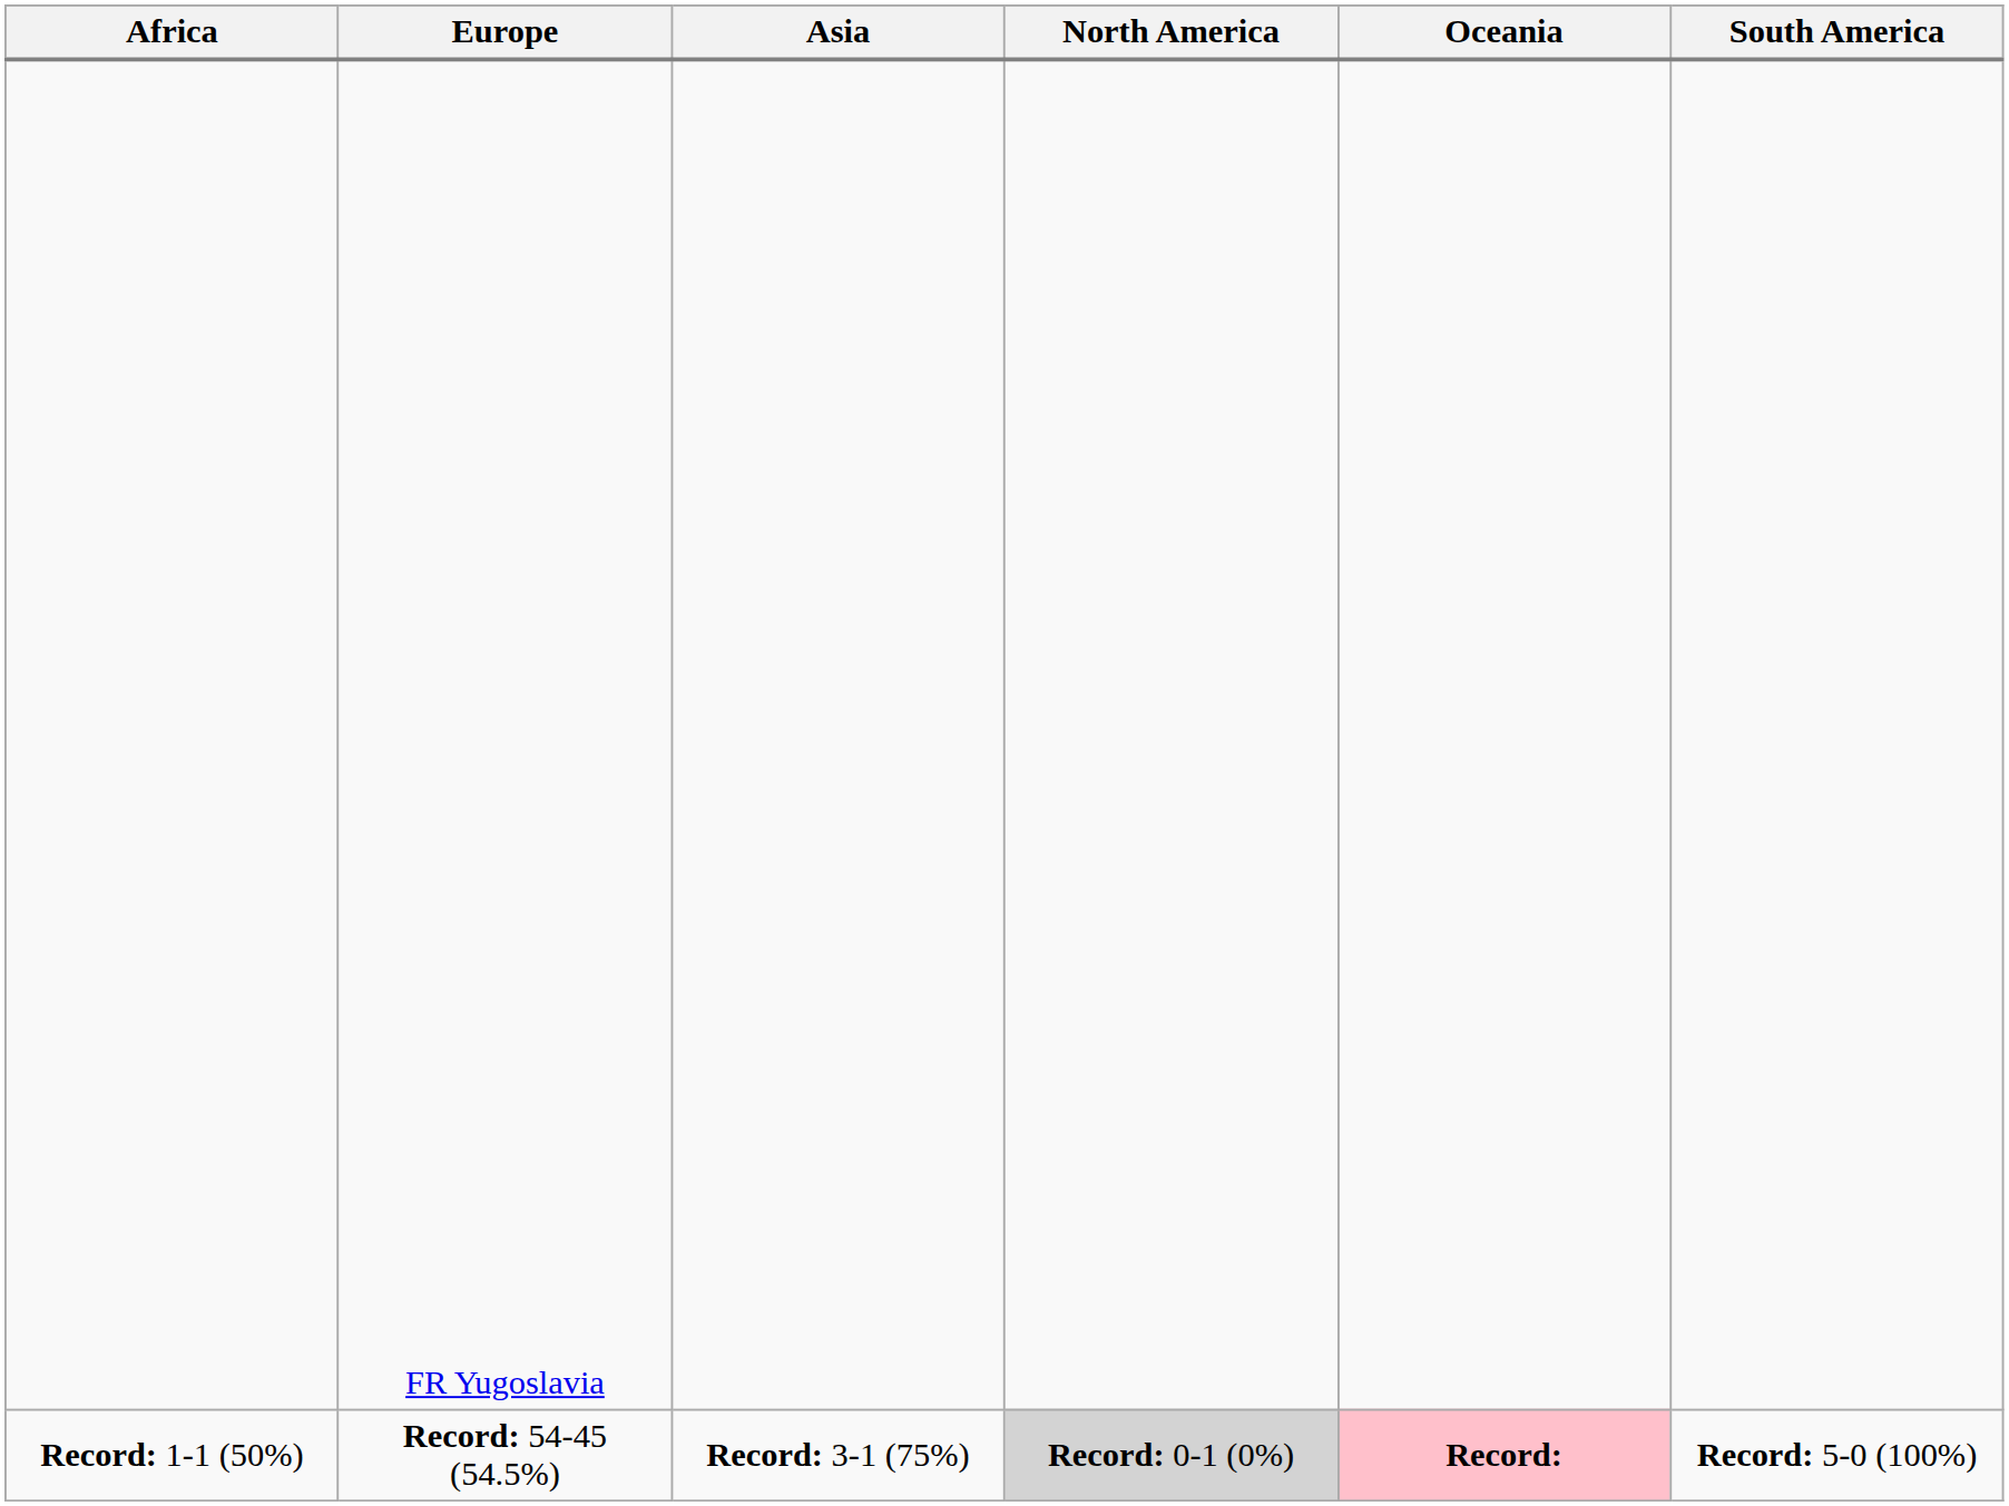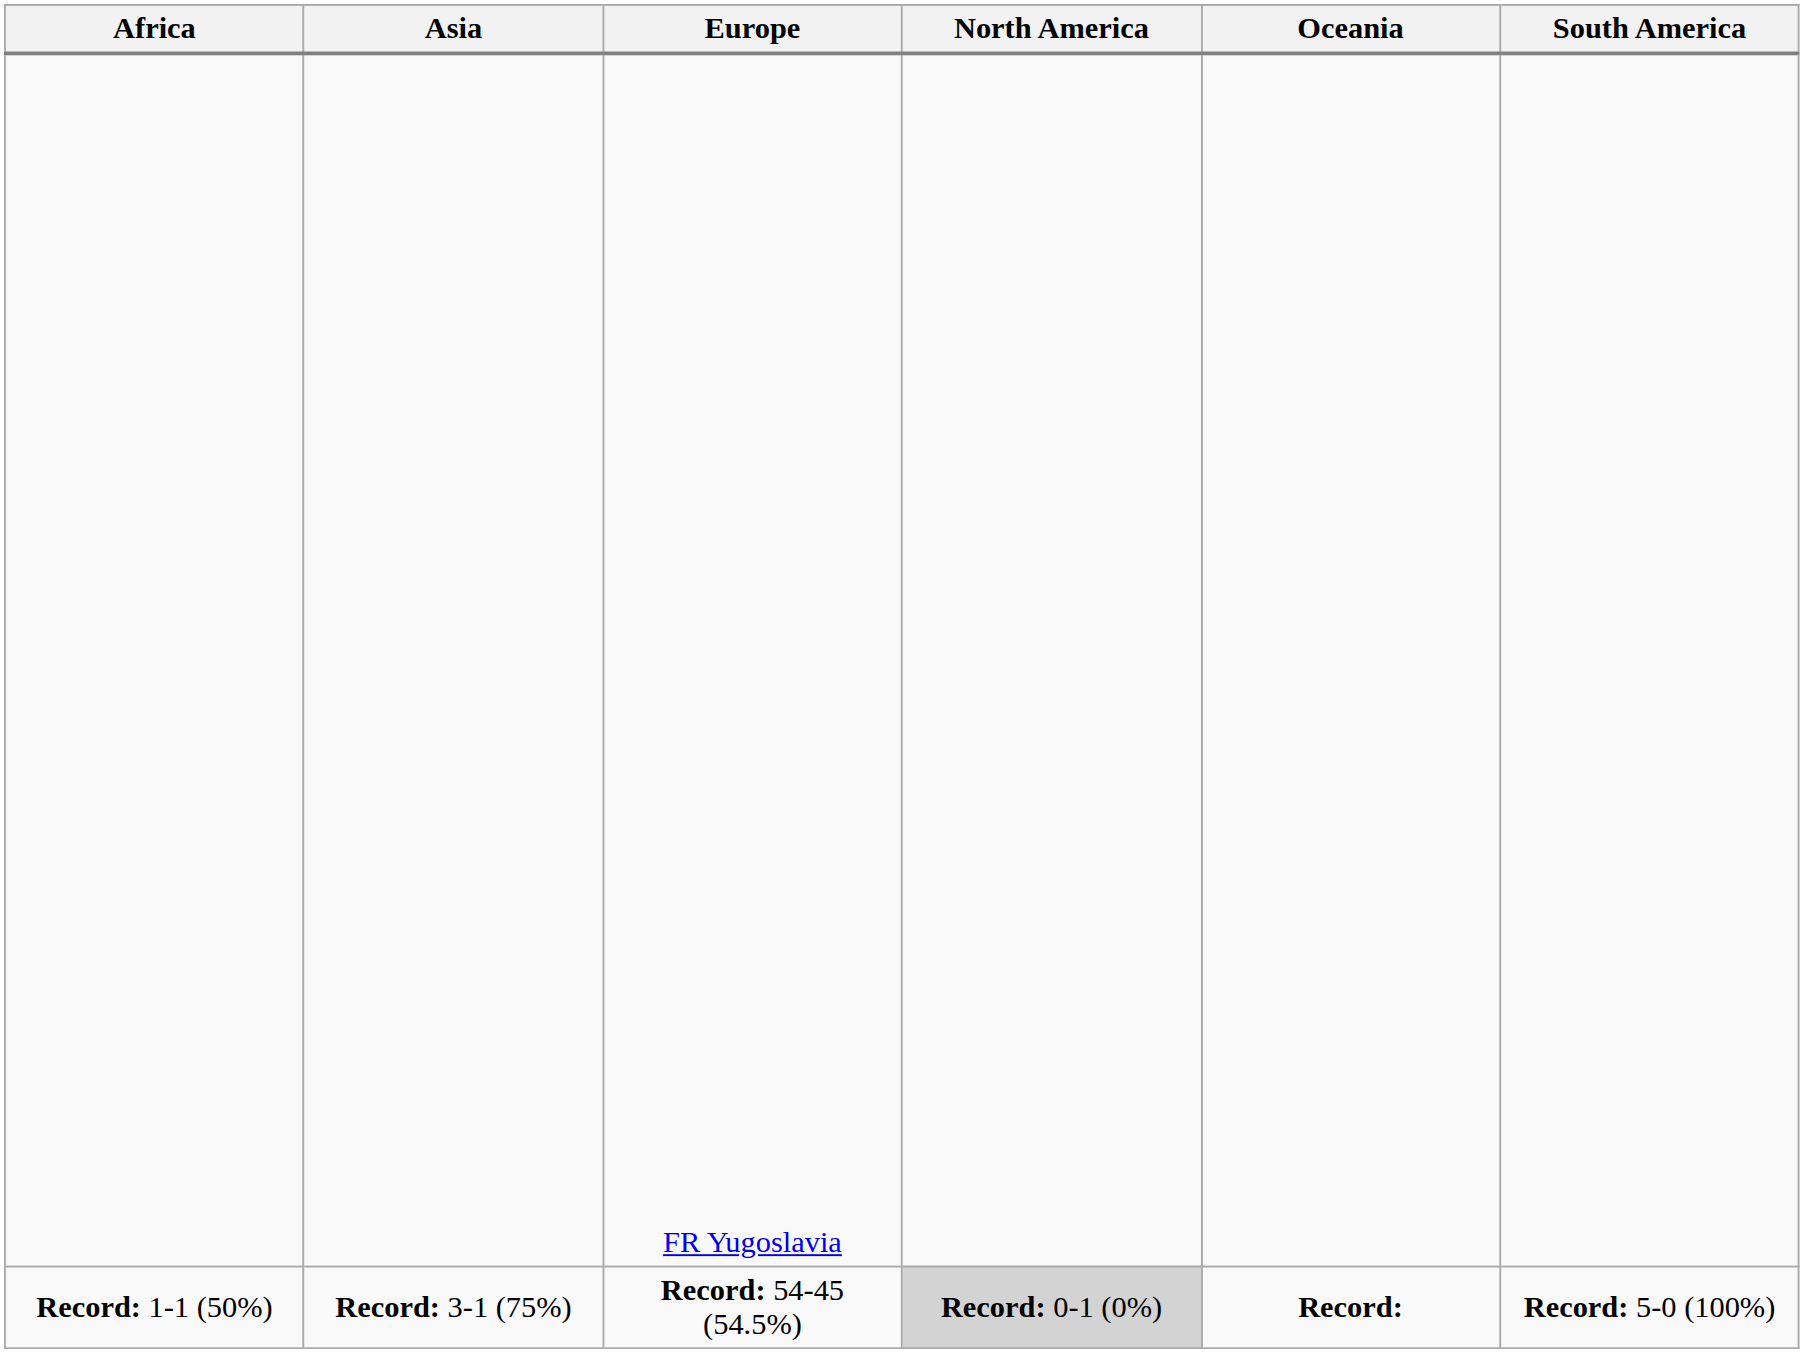 <table class="wikitable">
 <tr>
 <th width="150">Africa</th>
+<th width="150">Asia</th>
 <th width="150">Europe</th>
-<th width="150">Asia</th>
 <th width="150">North America</th>
 <th width="150">Oceania</th>
 <th width="150">South America</th>
 </tr>
 <tr style="border-top:2px solid gray;">
 <td align="center"><br></td>
+<td align="center"><br><br></td>
 <td align="center"><br><br><br><br><br><br><br><br><br><br><br><br><br><br><br><br><br><br><br><br><br><br><br><br><br><br><br><br><br><br><br><br><br><br> <a href='#'>FR Yugoslavia</a></td>
-<td align="center"><br><br></td>
 <td align="center"></td>
 <td align="center"></td>
 <td align="center"><br><br><br></td>
 </tr>
 <tr>
 <td align="center"><strong>Record:</strong> 1-1 (50%)</td>
+<td align="center"><strong>Record:</strong> 3-1 (75%)</td>
 <td align="center"><strong>Record:</strong> 54-45 (54.5%)</td>
-<td align="center"><strong>Record:</strong> 3-1 (75%)</td>
 <td align="center" style="background: lightgrey;"><strong>Record:</strong> 0-1 (0%)</td>
-<td align="center" style="background: pink;"><strong>Record:</strong></td>
+<td align="center"><strong>Record:</strong></td>
 <td align="center"><strong>Record:</strong> 5-0 (100%)</td>
 </tr>
 </table>
